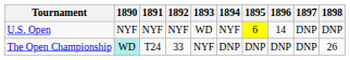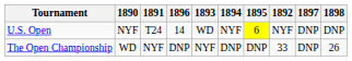 <table class="wikitable" style="font-size:95%;text-align:center;">
 <tr>
 <th>Tournament</th>
 <th>1890</th>
 <th>1891</th>
-<th>1892</th>
+<th>1896</th>
 <th>1893</th>
 <th>1894</th>
 <th>1895</th>
-<th>1896</th>
+<th>1892</th>
 <th>1897</th>
 <th>1898</th>
 </tr>
 <tr>
 <td align="left"><a href='#'>U.S. Open</a></td>
 <td>NYF</td>
-<td>NYF</td>
-<td>NYF</td>
+<td>T24</td>
+<td>14</td>
 <td>WD</td>
 <td>NYF</td>
 <td style="background:yellow;">6</td>
-<td>14</td>
+<td>NYF</td>
 <td>DNP</td>
 <td>DNP</td>
 </tr>
 <tr>
 <td align="left"><a href='#'>The Open Championship</a></td>
-<td style="background: paleturquoise;">WD</td>
-<td>T24</td>
-<td>33</td>
+<td>WD</td>
+<td>NYF</td>
+<td>DNP</td>
 <td>NYF</td>
 <td>DNP</td>
 <td>DNP</td>
-<td>DNP</td>
+<td>33</td>
 <td>DNP</td>
 <td>26</td>
 </tr>
 </table>
